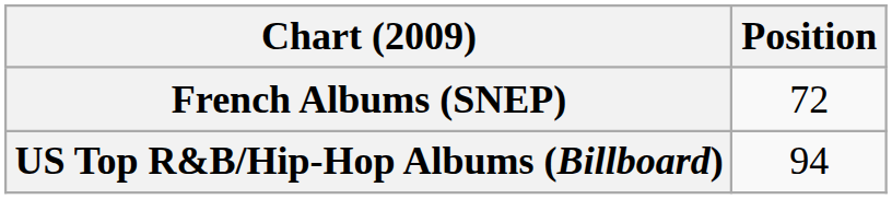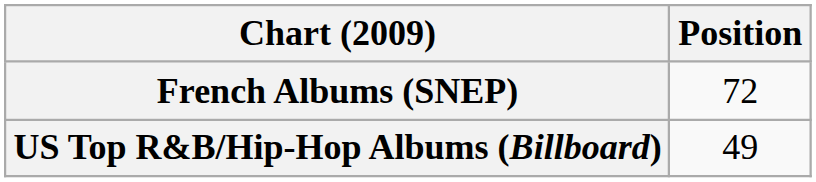 <table class="wikitable sortable plainrowheaders" style="text-align:center">
 <tr>
 <th scope="col">Chart (2009)</th>
 <th scope="col">Position</th>
 </tr>
 <tr>
 <th scope="row">French Albums (SNEP)</th>
 <td>72</td>
 </tr>
 <tr>
 <th scope="row">US Top R&B/Hip-Hop Albums (<em>Billboard</em>)</th>
-<td>94</td>
+<td>49</td>
 </tr>
 </table>
